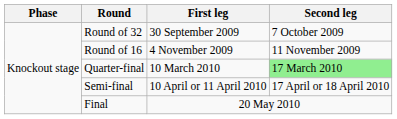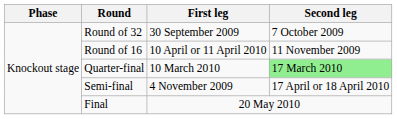 <table class="wikitable" border="1">
 <tr>
 <th>Phase</th>
 <th>Round</th>
 <th>First leg</th>
 <th>Second leg</th>
 </tr>
 <tr align="left">
 <td rowspan="5">Knockout stage</td>
 <td>Round of 32</td>
 <td>30 September 2009</td>
 <td>7 October 2009</td>
 </tr>
 <tr align="left">
 <td>Round of 16</td>
-<td>4 November 2009</td>
+<td>10 April or 11 April 2010</td>
 <td>11 November 2009</td>
 </tr>
 <tr align="left">
 <td>Quarter-final</td>
 <td>10 March 2010</td>
 <td style="background: lightgreen;">17 March 2010</td>
 </tr>
 <tr align="left">
 <td>Semi-final</td>
-<td>10 April or 11 April 2010</td>
+<td>4 November 2009</td>
 <td>17 April or 18 April 2010</td>
 </tr>
 <tr align="left">
 <td>Final</td>
 <td colspan="2" align="center">20 May 2010</td>
 </tr>
 </table>
